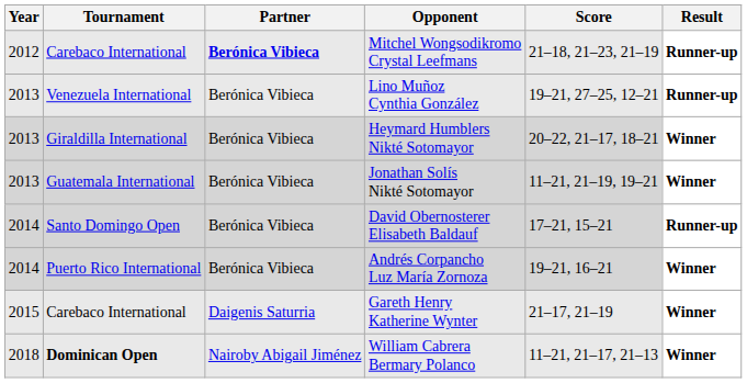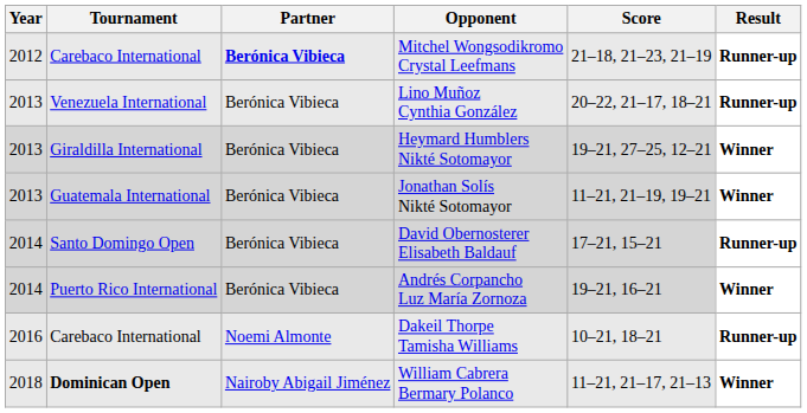 <table class="sortable wikitable" style="font-size: 90%;">
 <tr>
 <th>Year</th>
 <th>Tournament</th>
 <th>Partner</th>
 <th>Opponent</th>
 <th>Score</th>
 <th>Result</th>
 </tr>
 <tr style="background:#E9E9E9">
 <td align="center">2012</td>
 <td align="left"><a href='#'>Carebaco International</a></td>
 <td align="left"><strong> <a href='#'>Berónica Vibieca</a></strong></td>
 <td align="left"> <a href='#'>Mitchel Wongsodikromo</a> <br>  <a href='#'>Crystal Leefmans</a></td>
 <td align="left">21–18, 21–23, 21–19</td>
 <td style="text-align:left; background:white"> <strong>Runner-up</strong></td>
 </tr>
 <tr style="background:#E9E9E9">
 <td align="center">2013</td>
 <td align="left"><a href='#'>Venezuela International</a></td>
 <td align="left"> Berónica Vibieca</td>
 <td align="left"> <a href='#'>Lino Muñoz</a> <br>  <a href='#'>Cynthia González</a></td>
-<td align="left">19–21, 27–25, 12–21</td>
+<td align="left">20–22, 21–17, 18–21</td>
 <td style="text-align:left; background:white"> <strong>Runner-up</strong></td>
 </tr>
 <tr style="background:#D5D5D5">
 <td align="center">2013</td>
 <td align="left"><a href='#'>Giraldilla International</a></td>
 <td align="left"> Berónica Vibieca</td>
 <td align="left"> <a href='#'>Heymard Humblers</a> <br>  <a href='#'>Nikté Sotomayor</a></td>
-<td align="left">20–22, 21–17, 18–21</td>
+<td align="left">19–21, 27–25, 12–21</td>
 <td style="text-align:left; background:white"> <strong>Winner</strong></td>
 </tr>
 <tr style="background:#D5D5D5">
 <td align="center">2013</td>
 <td align="left"><a href='#'>Guatemala International</a></td>
 <td align="left"> Berónica Vibieca</td>
 <td align="left"> <a href='#'>Jonathan Solís</a> <br>  Nikté Sotomayor</td>
 <td align="left">11–21, 21–19, 19–21</td>
 <td style="text-align:left; background:white"> <strong>Winner</strong></td>
 </tr>
 <tr style="background:#D5D5D5">
 <td align="center">2014</td>
 <td align="left"><a href='#'>Santo Domingo Open</a></td>
 <td align="left"> Berónica Vibieca</td>
 <td align="left"> <a href='#'>David Obernosterer</a> <br>  <a href='#'>Elisabeth Baldauf</a></td>
 <td align="left">17–21, 15–21</td>
 <td style="text-align:left; background:white"> <strong>Runner-up</strong></td>
 </tr>
 <tr style="background:#D5D5D5">
 <td align="center">2014</td>
 <td align="left"><a href='#'>Puerto Rico International</a></td>
 <td align="left"> Berónica Vibieca</td>
 <td align="left"> <a href='#'>Andrés Corpancho</a> <br>  <a href='#'>Luz María Zornoza</a></td>
 <td align="left">19–21, 16–21</td>
 <td style="text-align:left; background:white"> <strong>Winner</strong></td>
 </tr>
 <tr style="background:#E9E9E9">
-<td align="center">2015</td>
+<td align="center">2016</td>
 <td align="left">Carebaco International</td>
-<td align="left"> <a href='#'>Daigenis Saturria</a></td>
-<td align="left"> <a href='#'>Gareth Henry</a> <br>  <a href='#'>Katherine Wynter</a></td>
-<td align="left">21–17, 21–19</td>
-<td style="text-align:left; background:white"> <strong>Winner</strong></td>
+<td align="left"> <a href='#'>Noemi Almonte</a></td>
+<td align="left"> <a href='#'>Dakeil Thorpe</a> <br>  <a href='#'>Tamisha Williams</a></td>
+<td align="left">10–21, 18–21</td>
+<td style="text-align:left; background:white"> <strong>Runner-up</strong></td>
 </tr>
 <tr style="background:#E9E9E9">
 <td align="center">2018</td>
 <td align="left"><strong>Dominican Open</strong></td>
 <td align="left"> <a href='#'>Nairoby Abigail Jiménez</a></td>
 <td align="left"> <a href='#'>William Cabrera</a> <br>  <a href='#'>Bermary Polanco</a></td>
 <td align="left">11–21, 21–17, 21–13</td>
 <td style="text-align:left; background:white"> <strong>Winner</strong></td>
 </tr>
 </table>
